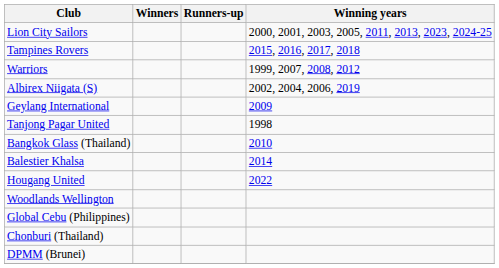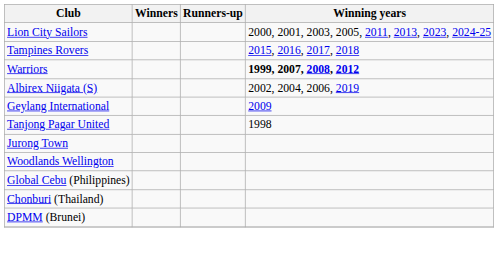 <table class="wikitable">
 <tr>
 <th>Club</th>
 <th>Winners</th>
 <th>Runners-up</th>
 <th>Winning years</th>
 </tr>
 <tr>
 <td><a href='#'>Lion City Sailors</a></td>
 <td></td>
 <td></td>
 <td>2000, 2001, 2003, 2005, <a href='#'>2011</a>, <a href='#'>2013</a>, <a href='#'>2023</a>, <a href='#'>2024-25</a></td>
 </tr>
 <tr>
 <td><a href='#'>Tampines Rovers</a></td>
 <td></td>
 <td></td>
 <td><a href='#'>2015</a>, <a href='#'>2016</a>, <a href='#'>2017</a>, <a href='#'>2018</a></td>
 </tr>
 <tr>
 <td><a href='#'>Warriors</a></td>
 <td></td>
 <td></td>
-<td>1999, 2007, <a href='#'>2008</a>, <a href='#'>2012</a></td>
+<td><strong>1999, 2007, <a href='#'>2008</a>, <a href='#'>2012</a></strong></td>
 </tr>
 <tr>
 <td><a href='#'>Albirex Niigata (S)</a></td>
 <td></td>
 <td></td>
 <td>2002, 2004, 2006, <a href='#'>2019</a></td>
 </tr>
 <tr>
 <td><a href='#'>Geylang International</a></td>
 <td></td>
 <td></td>
 <td><a href='#'>2009</a></td>
 </tr>
 <tr>
 <td><a href='#'>Tanjong Pagar United</a></td>
 <td></td>
 <td></td>
 <td>1998</td>
 </tr>
 <tr>
-<td><a href='#'>Bangkok Glass</a> (Thailand)</td>
+<td><a href='#'>Jurong Town</a></td>
 <td></td>
 <td></td>
-<td><a href='#'>2010</a></td>
-</tr>
-<tr>
-<td><a href='#'>Balestier Khalsa</a></td>
 <td></td>
-<td></td>
-<td><a href='#'>2014</a></td>
-</tr>
-<tr>
-<td><a href='#'>Hougang United</a></td>
-<td></td>
-<td></td>
-<td><a href='#'>2022</a></td>
 </tr>
 <tr>
 <td><a href='#'>Woodlands Wellington</a></td>
 <td></td>
 <td></td>
 <td></td>
 </tr>
 <tr>
 <td><a href='#'>Global Cebu</a> (Philippines)</td>
 <td></td>
 <td></td>
 <td></td>
 </tr>
 <tr>
 <td><a href='#'>Chonburi</a> (Thailand)</td>
 <td></td>
 <td></td>
 <td></td>
 </tr>
 <tr>
 <td><a href='#'>DPMM</a> (Brunei)</td>
 <td></td>
 <td></td>
 <td></td>
 </tr>
 <tr>
 </tr>
 </table>
